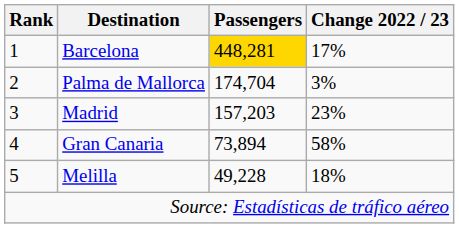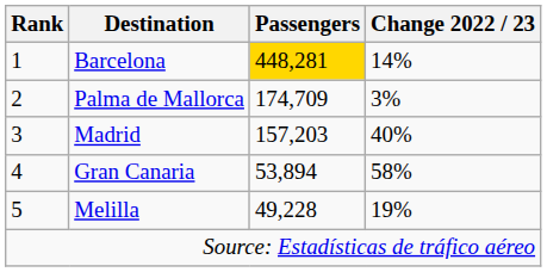 <table class="wikitable" style="font-size: 85%; width:align">
 <tr>
 <th>Rank</th>
 <th>Destination</th>
 <th>Passengers</th>
 <th>Change 2022 / 23</th>
 </tr>
 <tr>
 <td>1</td>
 <td> <a href='#'>Barcelona</a></td>
 <td style="background: gold;">448,281</td>
-<td> 17%</td>
+<td> 14%</td>
 </tr>
 <tr>
 <td>2</td>
 <td> <a href='#'>Palma de Mallorca</a></td>
-<td>174,704</td>
+<td>174,709</td>
 <td> 3%</td>
 </tr>
 <tr>
 <td>3</td>
 <td> <a href='#'>Madrid</a></td>
 <td>157,203</td>
-<td> 23%</td>
+<td> 40%</td>
 </tr>
 <tr>
 <td>4</td>
 <td> <a href='#'>Gran Canaria</a></td>
-<td>73,894</td>
+<td>53,894</td>
 <td> 58%</td>
 </tr>
 <tr>
 <td>5</td>
 <td> <a href='#'>Melilla</a></td>
 <td>49,228</td>
-<td> 18%</td>
+<td> 19%</td>
 </tr>
 <tr>
 <td colspan="4" style="text-align:right;"><em>Source: <a href='#'>Estadísticas de tráfico aéreo</a></em></td>
 </tr>
 </table>
